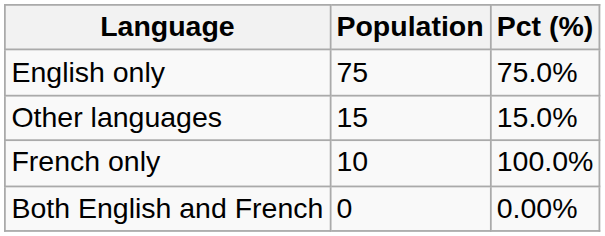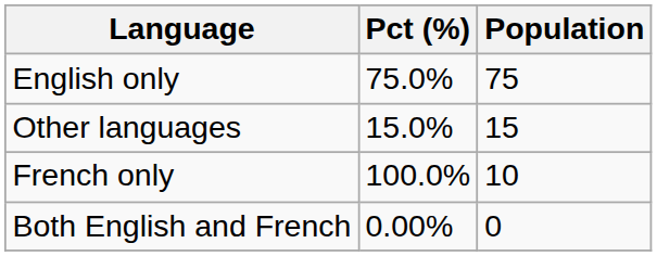 <table class="wikitable">
 <tr>
 <th>Language</th>
+<th>Pct (%)</th>
 <th>Population</th>
-<th>Pct (%)</th>
 </tr>
 <tr>
 <td>English only</td>
+<td>75.0%</td>
 <td>75</td>
-<td>75.0%</td>
 </tr>
 <tr>
 <td>Other languages</td>
+<td>15.0%</td>
 <td>15</td>
-<td>15.0%</td>
 </tr>
 <tr>
 <td>French only</td>
+<td>100.0%</td>
 <td>10</td>
-<td>100.0%</td>
 </tr>
 <tr>
 <td>Both English and French</td>
+<td>0.00%</td>
 <td>0</td>
-<td>0.00%</td>
 </tr>
 </table>
